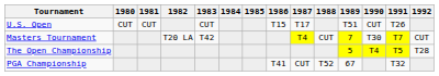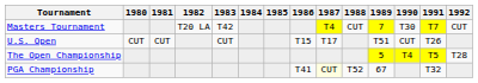 <table class="wikitable" style="font-size:95%;text-align:center;">
 <tr>
 <th>Tournament</th>
 <th>1980</th>
 <th>1981</th>
 <th>1982</th>
 <th>1983</th>
 <th>1984</th>
 <th>1985</th>
 <th>1986</th>
 <th>1987</th>
 <th>1988</th>
 <th>1989</th>
 <th>1990</th>
 <th>1991</th>
 <th>1992</th>
 </tr>
 <tr>
+<td align=left><a href='#'>Masters Tournament</a></td>
+<td style="background:#eeeeee;"></td>
+<td style="background:#eeeeee;"></td>
+<td>T20 <span>LA</span></td>
+<td>T42</td>
+<td style="background:#eeeeee;"></td>
+<td style="background:#eeeeee;"></td>
+<td style="background:#eeeeee;"></td>
+<td style="background:yellow;">T4</td>
+<td>CUT</td>
+<td style="background:yellow;">7</td>
+<td>T30</td>
+<td style="background:yellow;">T7</td>
+<td>CUT</td>
+</tr>
+<tr>
 <td align=left><a href='#'>U.S. Open</a></td>
 <td>CUT</td>
 <td>CUT</td>
 <td style="background:#eeeeee;"></td>
 <td>CUT</td>
 <td style="background:#eeeeee;"></td>
 <td style="background:#eeeeee;"></td>
 <td>T15</td>
 <td>T17</td>
 <td style="background:#eeeeee;"></td>
 <td>T51</td>
 <td>CUT</td>
 <td>T26</td>
 <td style="background:#eeeeee;"></td>
-</tr>
-<tr>
-<td align=left><a href='#'>Masters Tournament</a></td>
-<td style="background:#eeeeee;"></td>
-<td style="background:#eeeeee;"></td>
-<td>T20 <span>LA</span></td>
-<td>T42</td>
-<td style="background:#eeeeee;"></td>
-<td style="background:#eeeeee;"></td>
-<td style="background:#eeeeee;"></td>
-<td style="background:yellow;">T4</td>
-<td>CUT</td>
-<td style="background:yellow;">7</td>
-<td>T30</td>
-<td style="background:yellow;">T7</td>
-<td>CUT</td>
 </tr>
 <tr>
 <td align=left><a href='#'>The Open Championship</a></td>
 <td style="background:#eeeeee;"></td>
 <td style="background:#eeeeee;"></td>
 <td style="background:#eeeeee;"></td>
 <td style="background:#eeeeee;"></td>
 <td style="background:#eeeeee;"></td>
 <td style="background:#eeeeee;"></td>
 <td style="background:#eeeeee;"></td>
 <td style="background:#eeeeee;"></td>
 <td style="background:#eeeeee;"></td>
 <td style="background:yellow;">5</td>
 <td style="background:yellow;">T4</td>
 <td style="background:yellow;">T5</td>
 <td>T28</td>
 </tr>
 <tr>
 <td align=left><a href='#'>PGA Championship</a></td>
 <td style="background:#eeeeee;"></td>
 <td style="background:#eeeeee;"></td>
 <td style="background:#eeeeee;"></td>
 <td style="background:#eeeeee;"></td>
 <td style="background:#eeeeee;"></td>
 <td style="background:#eeeeee;"></td>
 <td>T41</td>
-<td>CUT</td>
+<td style="background: lightyellow;">CUT</td>
 <td>T52</td>
 <td>67</td>
 <td style="background:#eeeeee;"></td>
 <td>T32</td>
 <td style="background:#eeeeee;"></td>
 </tr>
 </table>
